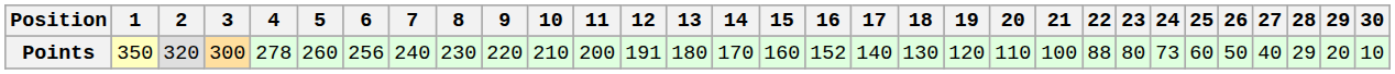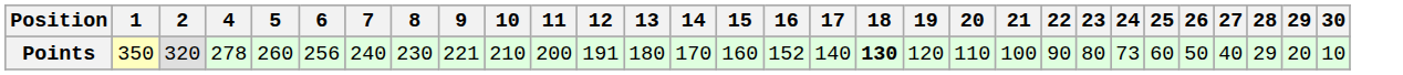 <table class="wikitable" style="font-size: 85%; text-align:center">
 <tr>
 <th>Position</th>
 <th>1</th>
 <th>2</th>
-<th>3</th>
 <th>4</th>
 <th>5</th>
 <th>6</th>
 <th>7</th>
 <th>8</th>
 <th>9</th>
 <th>10</th>
 <th>11</th>
 <th>12</th>
 <th>13</th>
 <th>14</th>
 <th>15</th>
 <th>16</th>
 <th>17</th>
 <th>18</th>
 <th>19</th>
 <th>20</th>
 <th>21</th>
 <th>22</th>
 <th>23</th>
 <th>24</th>
 <th>25</th>
 <th>26</th>
 <th>27</th>
 <th>28</th>
 <th>29</th>
 <th>30</th>
 </tr>
 <tr>
 <th>Points</th>
 <td style="background:#ffffbf;">350</td>
 <td style="background:#dfdfdf;">320</td>
-<td style="background:#ffdf9f;">300</td>
 <td style="background:#dfffdf;">278</td>
 <td style="background:#dfffdf;">260</td>
 <td style="background:#dfffdf;">256</td>
 <td style="background:#dfffdf;">240</td>
 <td style="background:#dfffdf;">230</td>
-<td style="background:#dfffdf;">220</td>
+<td style="background:#dfffdf;">221</td>
 <td style="background:#dfffdf;">210</td>
 <td style="background:#dfffdf;">200</td>
 <td style="background:#dfffdf;">191</td>
 <td style="background:#dfffdf;">180</td>
 <td style="background:#dfffdf;">170</td>
 <td style="background:#dfffdf;">160</td>
 <td style="background:#dfffdf;">152</td>
 <td style="background:#dfffdf;">140</td>
-<td style="background:#dfffdf;">130</td>
+<td style="background:#dfffdf;"><strong>130</strong></td>
 <td style="background:#dfffdf;">120</td>
 <td style="background:#dfffdf;">110</td>
 <td style="background:#dfffdf;">100</td>
-<td style="background:#dfffdf;">88</td>
+<td style="background:#dfffdf;">90</td>
 <td style="background:#dfffdf;">80</td>
 <td style="background:#dfffdf;">73</td>
 <td style="background:#dfffdf;">60</td>
 <td style="background:#dfffdf;">50</td>
 <td style="background:#dfffdf;">40</td>
 <td style="background:#dfffdf;">29</td>
 <td style="background:#dfffdf;">20</td>
 <td style="background:#dfffdf;">10</td>
 </tr>
 </table>
